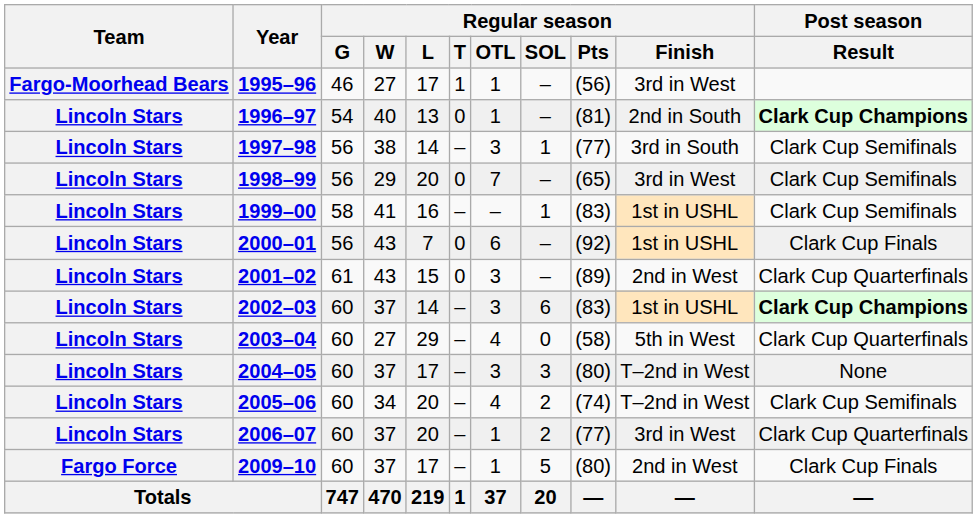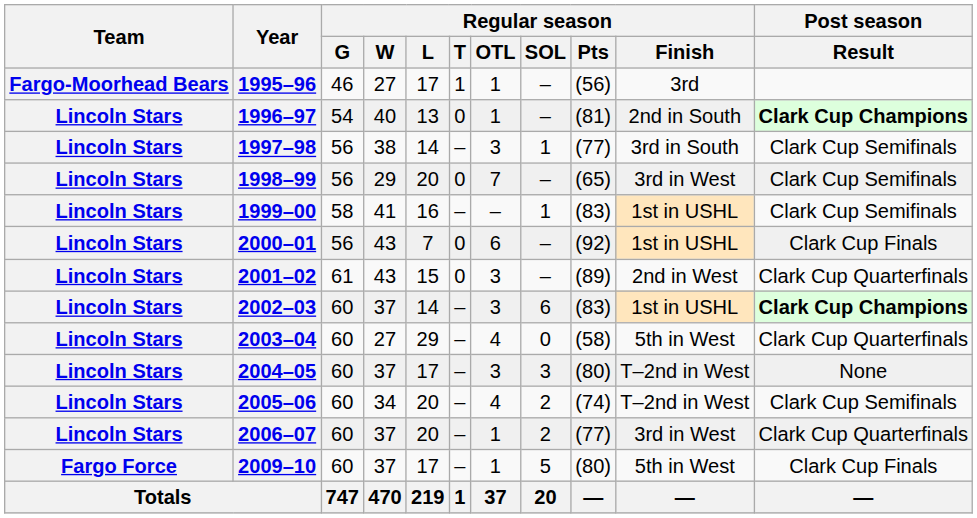 <table class="wikitable" style="font-size: 95%; text-align:center;">
 <tr>
 <th rowspan="2">Team</th>
 <th rowspan="2">Year</th>
 <th colspan="8">Regular season</th>
 <th colspan="1">Post season</th>
 </tr>
 <tr>
 <th>G</th>
 <th>W</th>
 <th>L</th>
 <th>T</th>
 <th>OTL</th>
 <th>SOL</th>
 <th>Pts</th>
 <th>Finish</th>
 <th>Result</th>
 </tr>
 <tr>
 <th><a href='#'>Fargo-Moorhead Bears</a></th>
 <th><a href='#'>1995–96</a></th>
 <td>46</td>
 <td>27</td>
 <td>17</td>
 <td>1</td>
 <td>1</td>
 <td>–</td>
 <td>(56)</td>
-<td>3rd in West</td>
+<td>3rd</td>
 <td></td>
 </tr>
 <tr bgcolor="f0f0f0">
 <th><a href='#'>Lincoln Stars</a></th>
 <th><a href='#'>1996–97</a></th>
 <td>54</td>
 <td>40</td>
 <td>13</td>
 <td>0</td>
 <td>1</td>
 <td>–</td>
 <td>(81)</td>
 <td>2nd in South</td>
 <td style="background: #ddffdd;"><strong>Clark Cup Champions</strong></td>
 </tr>
 <tr>
 <th><a href='#'>Lincoln Stars</a></th>
 <th><a href='#'>1997–98</a></th>
 <td>56</td>
 <td>38</td>
 <td>14</td>
 <td>–</td>
 <td>3</td>
 <td>1</td>
 <td>(77)</td>
 <td>3rd in South</td>
 <td>Clark Cup Semifinals</td>
 </tr>
 <tr bgcolor="f0f0f0">
 <th><a href='#'>Lincoln Stars</a></th>
 <th><a href='#'>1998–99</a></th>
 <td>56</td>
 <td>29</td>
 <td>20</td>
 <td>0</td>
 <td>7</td>
 <td>–</td>
 <td>(65)</td>
 <td>3rd in West</td>
 <td>Clark Cup Semifinals</td>
 </tr>
 <tr>
 <th><a href='#'>Lincoln Stars</a></th>
 <th><a href='#'>1999–00</a></th>
 <td>58</td>
 <td>41</td>
 <td>16</td>
 <td>–</td>
 <td>–</td>
 <td>1</td>
 <td>(83)</td>
 <td style="background: #FFE6BD;">1st in USHL</td>
 <td>Clark Cup Semifinals</td>
 </tr>
 <tr bgcolor="f0f0f0">
 <th><a href='#'>Lincoln Stars</a></th>
 <th><a href='#'>2000–01</a></th>
 <td>56</td>
 <td>43</td>
 <td>7</td>
 <td>0</td>
 <td>6</td>
 <td>–</td>
 <td>(92)</td>
 <td style="background: #FFE6BD;">1st in USHL</td>
 <td>Clark Cup Finals</td>
 </tr>
 <tr>
 <th><a href='#'>Lincoln Stars</a></th>
 <th><a href='#'>2001–02</a></th>
 <td>61</td>
 <td>43</td>
 <td>15</td>
 <td>0</td>
 <td>3</td>
 <td>–</td>
 <td>(89)</td>
 <td>2nd in West</td>
 <td>Clark Cup Quarterfinals</td>
 </tr>
 <tr bgcolor="f0f0f0">
 <th><a href='#'>Lincoln Stars</a></th>
 <th><a href='#'>2002–03</a></th>
 <td>60</td>
 <td>37</td>
 <td>14</td>
 <td>–</td>
 <td>3</td>
 <td>6</td>
 <td>(83)</td>
 <td style="background: #FFE6BD;">1st in USHL</td>
 <td style="background: #ddffdd;"><strong>Clark Cup Champions</strong></td>
 </tr>
 <tr>
 <th><a href='#'>Lincoln Stars</a></th>
 <th><a href='#'>2003–04</a></th>
 <td>60</td>
 <td>27</td>
 <td>29</td>
 <td>–</td>
 <td>4</td>
 <td>0</td>
 <td>(58)</td>
 <td>5th in West</td>
 <td>Clark Cup Quarterfinals</td>
 </tr>
 <tr bgcolor="f0f0f0">
 <th><a href='#'>Lincoln Stars</a></th>
 <th><a href='#'>2004–05</a></th>
 <td>60</td>
 <td>37</td>
 <td>17</td>
 <td>–</td>
 <td>3</td>
 <td>3</td>
 <td>(80)</td>
 <td>T–2nd in West</td>
 <td>None</td>
 </tr>
 <tr>
 <th><a href='#'>Lincoln Stars</a></th>
 <th><a href='#'>2005–06</a></th>
 <td>60</td>
 <td>34</td>
 <td>20</td>
 <td>–</td>
 <td>4</td>
 <td>2</td>
 <td>(74)</td>
 <td>T–2nd in West</td>
 <td>Clark Cup Semifinals</td>
 </tr>
 <tr bgcolor="f0f0f0">
 <th><a href='#'>Lincoln Stars</a></th>
 <th><a href='#'>2006–07</a></th>
 <td>60</td>
 <td>37</td>
 <td>20</td>
 <td>–</td>
 <td>1</td>
 <td>2</td>
 <td>(77)</td>
 <td>3rd in West</td>
 <td>Clark Cup Quarterfinals</td>
 </tr>
 <tr>
 <th><a href='#'>Fargo Force</a></th>
 <th><a href='#'>2009–10</a></th>
 <td>60</td>
 <td>37</td>
 <td>17</td>
 <td>–</td>
 <td>1</td>
 <td>5</td>
 <td>(80)</td>
-<td>2nd in West</td>
+<td>5th in West</td>
 <td>Clark Cup Finals</td>
 </tr>
 <tr bgcolor="#e0e0e0">
 <th colspan="2">Totals</th>
 <th>747</th>
 <th>470</th>
 <th>219</th>
 <th>1</th>
 <th>37</th>
 <th>20</th>
 <th>—</th>
 <th>—</th>
 <th>—</th>
 </tr>
 </table>
